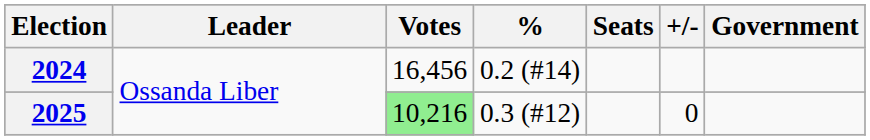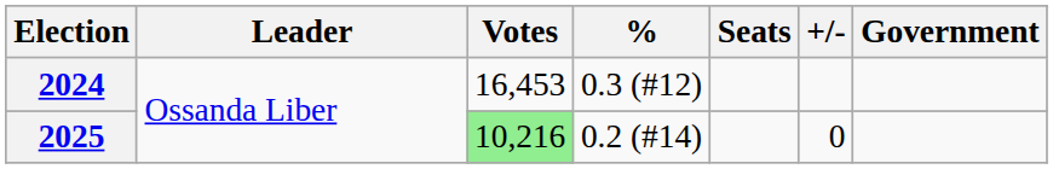 <table class="wikitable" style="text-align:right;">
 <tr>
 <th>Election</th>
 <th width="152px">Leader</th>
 <th>Votes</th>
 <th>%</th>
 <th>Seats</th>
 <th>+/-</th>
 <th>Government</th>
 </tr>
 <tr>
 <th><a href='#'>2024</a></th>
 <td rowspan="2" align="left"><a href='#'>Ossanda Liber</a></td>
-<td>16,456</td>
-<td>0.2 (#14)</td>
+<td>16,453</td>
+<td>0.3 (#12)</td>
 <td></td>
 <td></td>
 <td></td>
 </tr>
 <tr>
 <th><a href='#'>2025</a></th>
 <td style="background: lightgreen;">10,216</td>
-<td>0.3 (#12)</td>
+<td>0.2 (#14)</td>
 <td></td>
 <td>0</td>
 <td></td>
 </tr>
 </table>
